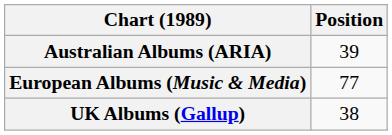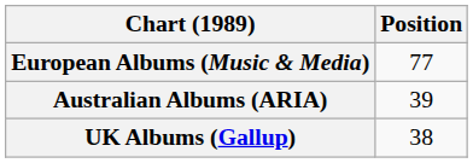 <table class="wikitable sortable plainrowheaders" style="text-align:center">
 <tr>
 <th scope="col">Chart (1989)</th>
 <th scope="col">Position</th>
 </tr>
 <tr>
+<th scope="row">European Albums (<em>Music & Media</em>)</th>
+<td>77</td>
+</tr>
+<tr>
 <th scope="row">Australian Albums (ARIA)</th>
 <td>39</td>
-</tr>
-<tr>
-<th scope="row">European Albums (<em>Music & Media</em>)</th>
-<td>77</td>
 </tr>
 <tr>
 <th scope="row">UK Albums (<a href='#'>Gallup</a>)</th>
 <td>38</td>
 </tr>
 </table>
